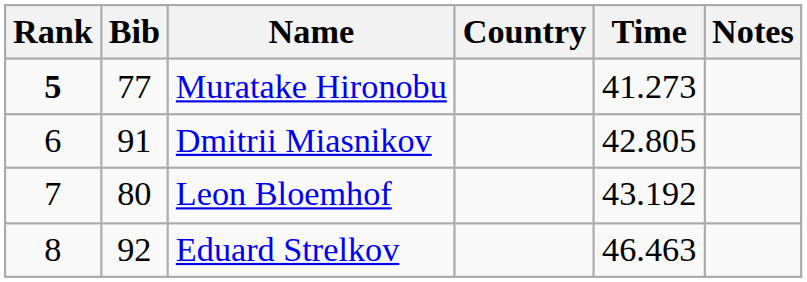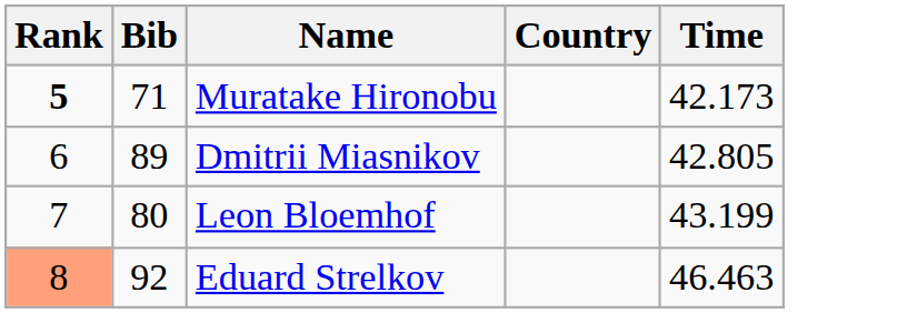 <table class="wikitable sortable" style="text-align:center">
 <tr>
 <th>Rank</th>
 <th>Bib</th>
 <th>Name</th>
 <th>Country</th>
 <th>Time</th>
-<th>Notes</th>
 </tr>
 <tr>
 <td><strong>5</strong></td>
-<td>77</td>
+<td>71</td>
 <td align=left><a href='#'>Muratake Hironobu</a></td>
 <td align=left></td>
-<td>41.273</td>
-<td></td>
+<td>42.173</td>
 </tr>
 <tr>
 <td>6</td>
-<td>91</td>
+<td>89</td>
 <td align=left><a href='#'>Dmitrii Miasnikov</a></td>
 <td align=left></td>
 <td>42.805</td>
-<td></td>
 </tr>
 <tr>
 <td>7</td>
 <td>80</td>
 <td align=left><a href='#'>Leon Bloemhof</a></td>
 <td align=left></td>
-<td>43.192</td>
-<td></td>
+<td>43.199</td>
 </tr>
 <tr>
-<td>8</td>
+<td style="background: lightsalmon;">8</td>
 <td>92</td>
 <td align=left><a href='#'>Eduard Strelkov</a></td>
 <td align=left></td>
 <td>46.463</td>
-<td></td>
 </tr>
 </table>
